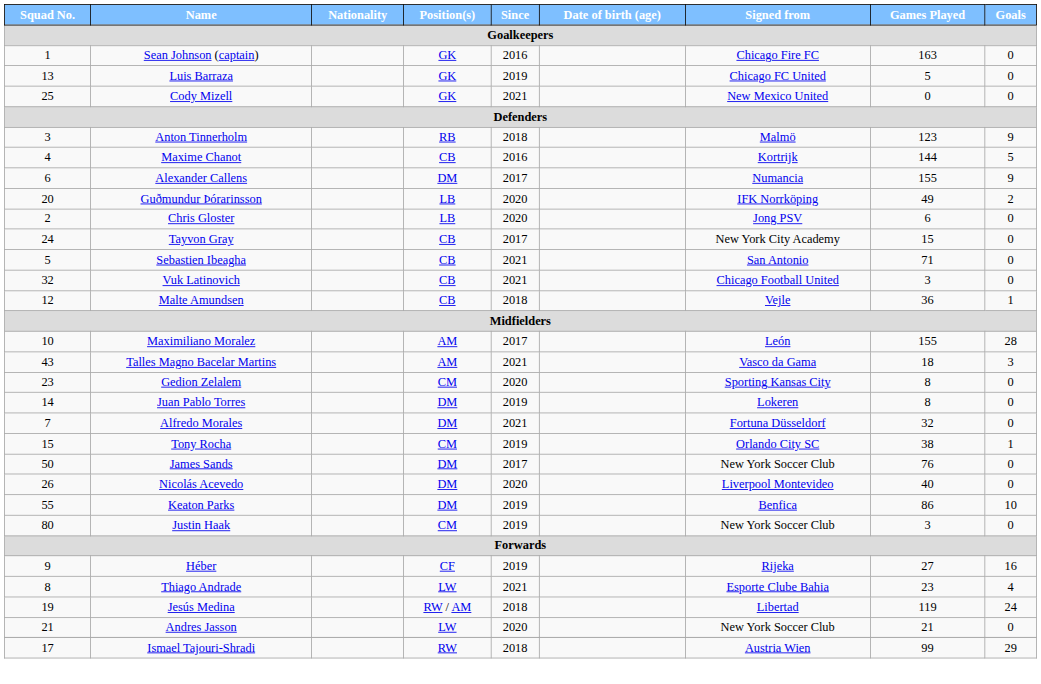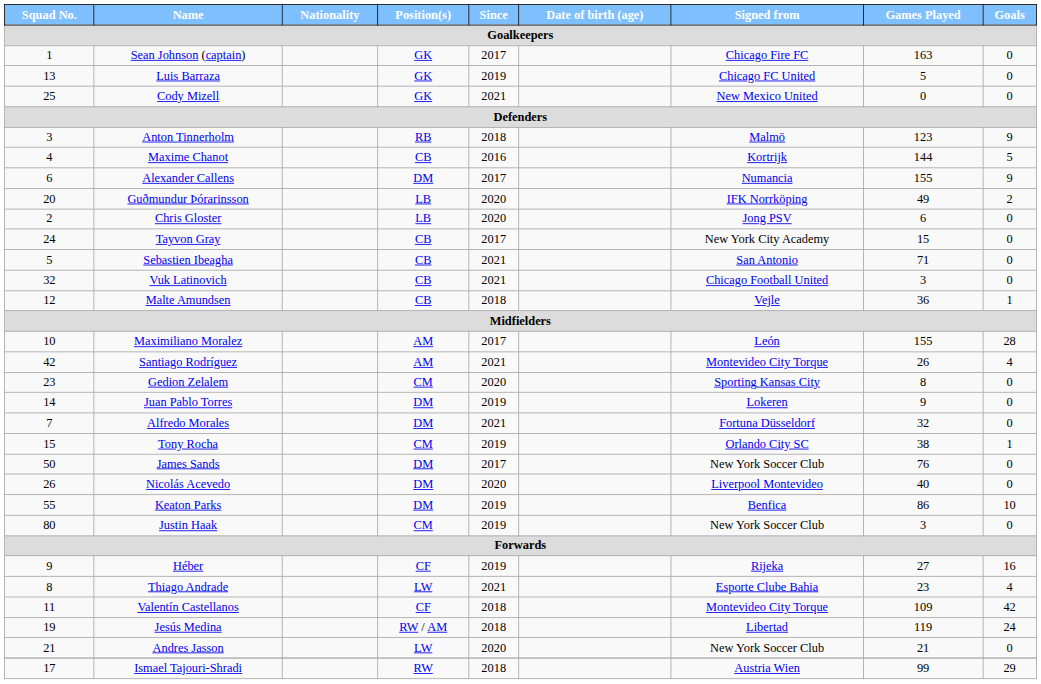 <table class="wikitable" style="text-align:center; font-size:90%; width:95%;">
 <tr>
 <th style="background:#7EBFFF; color:#fff;  border:1px solid #0e0e0e; text-align:center;">Squad No.</th>
 <th style="background:#7EBFFF; color:#fff;  border:1px solid #0e0e0e; text-align:center;">Name</th>
 <th style="background:#7EBFFF; color:#fff;  border:1px solid #0e0e0e; text-align:center;">Nationality</th>
 <th style="background:#7EBFFF; color:#fff;  border:1px solid #0e0e0e; text-align:center;">Position(s)</th>
 <th style="background:#7EBFFF; color:#fff;  border:1px solid #0e0e0e; text-align:center;">Since</th>
 <th style="background:#7EBFFF; color:#fff;  border:1px solid #0e0e0e; text-align:center;">Date of birth (age)</th>
 <th style="background:#7EBFFF; color:#fff;  border:1px solid #0e0e0e; text-align:center;">Signed from</th>
 <th style="background:#7EBFFF; color:#fff;  border:1px solid #0e0e0e; text-align:center;">Games Played</th>
 <th style="background:#7EBFFF; color:#fff;  border:1px solid #0e0e0e; text-align:center;">Goals</th>
 </tr>
 <tr>
 <th colspan="9" style="background:#dcdcdc; text-align:center;">Goalkeepers</th>
 </tr>
 <tr>
 <td>1</td>
 <td><a href='#'>Sean Johnson</a> (<a href='#'>captain</a>)</td>
 <td></td>
 <td><a href='#'>GK</a></td>
-<td>2016</td>
+<td>2017</td>
 <td></td>
 <td><a href='#'>Chicago Fire FC</a></td>
 <td>163</td>
 <td>0</td>
 </tr>
 <tr>
 <td>13</td>
 <td><a href='#'>Luis Barraza</a></td>
 <td></td>
 <td><a href='#'>GK</a></td>
 <td>2019</td>
 <td></td>
 <td><a href='#'>Chicago FC United</a></td>
 <td>5</td>
 <td>0</td>
 </tr>
 <tr>
 <td>25</td>
 <td><a href='#'>Cody Mizell</a></td>
 <td></td>
 <td><a href='#'>GK</a></td>
 <td>2021</td>
 <td></td>
 <td><a href='#'>New Mexico United</a></td>
 <td>0</td>
 <td>0</td>
 </tr>
 <tr>
 <th colspan="9" style="background:#dcdcdc; text-align:center;">Defenders</th>
 </tr>
 <tr>
 <td>3</td>
 <td><a href='#'>Anton Tinnerholm</a></td>
 <td></td>
 <td><a href='#'>RB</a></td>
 <td>2018</td>
 <td></td>
 <td><a href='#'>Malmö</a></td>
 <td>123</td>
 <td>9</td>
 </tr>
 <tr>
 <td>4</td>
 <td><a href='#'>Maxime Chanot</a></td>
 <td></td>
 <td><a href='#'>CB</a></td>
 <td>2016</td>
 <td></td>
 <td><a href='#'>Kortrijk</a></td>
 <td>144</td>
 <td>5</td>
 </tr>
 <tr>
 <td>6</td>
 <td><a href='#'>Alexander Callens</a></td>
 <td></td>
 <td><a href='#'>DM</a></td>
 <td>2017</td>
 <td></td>
 <td><a href='#'>Numancia</a></td>
 <td>155</td>
 <td>9</td>
 </tr>
 <tr>
 <td>20</td>
 <td><a href='#'>Guðmundur Þórarinsson</a></td>
 <td></td>
 <td><a href='#'>LB</a></td>
 <td>2020</td>
 <td></td>
 <td><a href='#'>IFK Norrköping</a></td>
 <td>49</td>
 <td>2</td>
 </tr>
 <tr>
 <td>2</td>
 <td><a href='#'>Chris Gloster</a></td>
 <td></td>
 <td><a href='#'>LB</a></td>
 <td>2020</td>
 <td></td>
 <td><a href='#'>Jong PSV</a></td>
 <td>6</td>
 <td>0</td>
 </tr>
 <tr>
 <td>24</td>
 <td><a href='#'>Tayvon Gray</a></td>
 <td></td>
 <td><a href='#'>CB</a></td>
 <td>2017</td>
 <td></td>
 <td>New York City Academy</td>
 <td>15</td>
 <td>0</td>
 </tr>
 <tr>
 <td>5</td>
 <td><a href='#'>Sebastien Ibeagha</a></td>
 <td></td>
 <td><a href='#'>CB</a></td>
 <td>2021</td>
 <td></td>
 <td><a href='#'>San Antonio</a></td>
 <td>71</td>
 <td>0</td>
 </tr>
 <tr>
 <td>32</td>
 <td><a href='#'>Vuk Latinovich</a></td>
 <td></td>
 <td><a href='#'>CB</a></td>
 <td>2021</td>
 <td></td>
 <td><a href='#'>Chicago Football United</a></td>
 <td>3</td>
 <td>0</td>
 </tr>
 <tr>
 <td>12</td>
 <td><a href='#'>Malte Amundsen</a></td>
 <td></td>
 <td><a href='#'>CB</a></td>
 <td>2018</td>
 <td></td>
 <td><a href='#'>Vejle</a></td>
 <td>36</td>
 <td>1</td>
 </tr>
 <tr>
 <th colspan="9" style="background:#dcdcdc; text-align:center;">Midfielders</th>
 </tr>
 <tr>
 <td>10</td>
 <td><a href='#'>Maximiliano Moralez</a></td>
 <td></td>
 <td><a href='#'>AM</a></td>
 <td>2017</td>
 <td></td>
 <td><a href='#'>León</a></td>
 <td>155</td>
 <td>28</td>
 </tr>
 <tr>
-<td>43</td>
-<td><a href='#'>Talles Magno Bacelar Martins</a></td>
+<td>42</td>
+<td><a href='#'>Santiago Rodríguez</a></td>
 <td></td>
 <td><a href='#'>AM</a></td>
 <td>2021</td>
 <td></td>
-<td><a href='#'>Vasco da Gama</a></td>
-<td>18</td>
-<td>3</td>
+<td><a href='#'>Montevideo City Torque</a></td>
+<td>26</td>
+<td>4</td>
 </tr>
 <tr>
 <td>23</td>
 <td><a href='#'>Gedion Zelalem</a></td>
 <td></td>
 <td><a href='#'>CM</a></td>
 <td>2020</td>
 <td></td>
 <td><a href='#'>Sporting Kansas City</a></td>
 <td>8</td>
 <td>0</td>
 </tr>
 <tr>
 <td>14</td>
 <td><a href='#'>Juan Pablo Torres</a></td>
 <td></td>
 <td><a href='#'>DM</a></td>
 <td>2019</td>
 <td></td>
 <td><a href='#'>Lokeren</a></td>
-<td>8</td>
+<td>9</td>
 <td>0</td>
 </tr>
 <tr>
 <td>7</td>
 <td><a href='#'>Alfredo Morales</a></td>
 <td></td>
 <td><a href='#'>DM</a></td>
 <td>2021</td>
 <td></td>
 <td><a href='#'>Fortuna Düsseldorf</a></td>
 <td>32</td>
 <td>0</td>
 </tr>
 <tr>
 <td>15</td>
 <td><a href='#'>Tony Rocha</a></td>
 <td></td>
 <td><a href='#'>CM</a></td>
 <td>2019</td>
 <td></td>
 <td><a href='#'>Orlando City SC</a></td>
 <td>38</td>
 <td>1</td>
 </tr>
 <tr>
 <td>50</td>
 <td><a href='#'>James Sands</a></td>
 <td></td>
 <td><a href='#'>DM</a></td>
 <td>2017</td>
 <td></td>
 <td>New York Soccer Club</td>
 <td>76</td>
 <td>0</td>
 </tr>
 <tr>
 <td>26</td>
 <td><a href='#'>Nicolás Acevedo</a></td>
 <td></td>
 <td><a href='#'>DM</a></td>
 <td>2020</td>
 <td></td>
 <td><a href='#'>Liverpool Montevideo</a></td>
 <td>40</td>
 <td>0</td>
 </tr>
 <tr>
 <td>55</td>
 <td><a href='#'>Keaton Parks</a></td>
 <td></td>
 <td><a href='#'>DM</a></td>
 <td>2019</td>
 <td></td>
 <td><a href='#'>Benfica</a></td>
 <td>86</td>
 <td>10</td>
 </tr>
 <tr>
 <td>80</td>
 <td><a href='#'>Justin Haak</a></td>
 <td></td>
 <td><a href='#'>CM</a></td>
 <td>2019</td>
 <td></td>
 <td>New York Soccer Club</td>
 <td>3</td>
 <td>0</td>
 </tr>
 <tr>
 <th colspan="9" style="background:#dcdcdc; text-align:center;">Forwards</th>
 </tr>
 <tr>
 <td>9</td>
 <td><a href='#'>Héber</a></td>
 <td></td>
 <td><a href='#'>CF</a></td>
 <td>2019</td>
 <td></td>
 <td><a href='#'>Rijeka</a></td>
 <td>27</td>
 <td>16</td>
 </tr>
 <tr>
 <td>8</td>
 <td><a href='#'>Thiago Andrade</a></td>
 <td></td>
 <td><a href='#'>LW</a></td>
 <td>2021</td>
 <td></td>
 <td><a href='#'>Esporte Clube Bahia</a></td>
 <td>23</td>
 <td>4</td>
 </tr>
 <tr>
+<td>11</td>
+<td><a href='#'>Valentín Castellanos</a></td>
+<td></td>
+<td><a href='#'>CF</a></td>
+<td>2018</td>
+<td></td>
+<td><a href='#'>Montevideo City Torque</a></td>
+<td>109</td>
+<td>42</td>
+</tr>
+<tr>
 <td>19</td>
 <td><a href='#'>Jesús Medina</a></td>
 <td></td>
 <td><a href='#'>RW</a> / <a href='#'>AM</a></td>
 <td>2018</td>
 <td></td>
 <td><a href='#'>Libertad</a></td>
 <td>119</td>
 <td>24</td>
 </tr>
 <tr>
 <td>21</td>
 <td><a href='#'>Andres Jasson</a></td>
 <td></td>
 <td><a href='#'>LW</a></td>
 <td>2020</td>
 <td></td>
 <td>New York Soccer Club</td>
 <td>21</td>
 <td>0</td>
 </tr>
 <tr>
 </tr>
 <tr>
 <td>17</td>
 <td><a href='#'>Ismael Tajouri-Shradi</a></td>
 <td></td>
 <td><a href='#'>RW</a></td>
 <td>2018</td>
 <td></td>
 <td><a href='#'>Austria Wien</a></td>
 <td>99</td>
 <td>29</td>
 </tr>
 </table>
